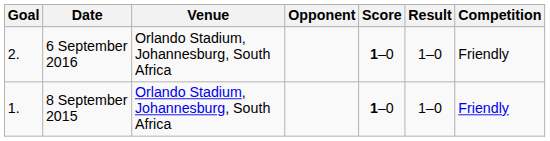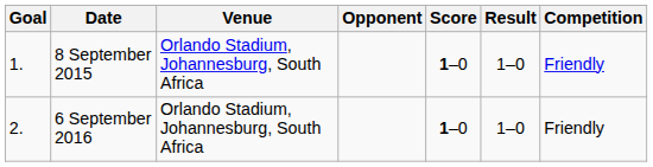 <table class="wikitable plainrowheaders sortable">
 <tr>
 <th>Goal</th>
 <th>Date</th>
 <th>Venue</th>
 <th>Opponent</th>
 <th>Score</th>
 <th>Result</th>
 <th>Competition</th>
 </tr>
 <tr>
+<td>1.</td>
+<td>8 September 2015</td>
+<td><a href='#'>Orlando Stadium</a>, <a href='#'>Johannesburg</a>, South Africa</td>
+<td></td>
+<td align=center><strong>1</strong>–0</td>
+<td align=center>1–0</td>
+<td><a href='#'>Friendly</a></td>
+</tr>
+<tr>
 <td>2.</td>
 <td>6 September 2016</td>
 <td>Orlando Stadium, Johannesburg, South Africa</td>
 <td></td>
 <td align=center><strong>1</strong>–0</td>
 <td align=center>1–0</td>
 <td>Friendly</td>
 </tr>
-<tr>
-<td>1.</td>
-<td>8 September 2015</td>
-<td><a href='#'>Orlando Stadium</a>, <a href='#'>Johannesburg</a>, South Africa</td>
-<td></td>
-<td align=center><strong>1</strong>–0</td>
-<td align=center>1–0</td>
-<td><a href='#'>Friendly</a></td>
-</tr>
 </table>
